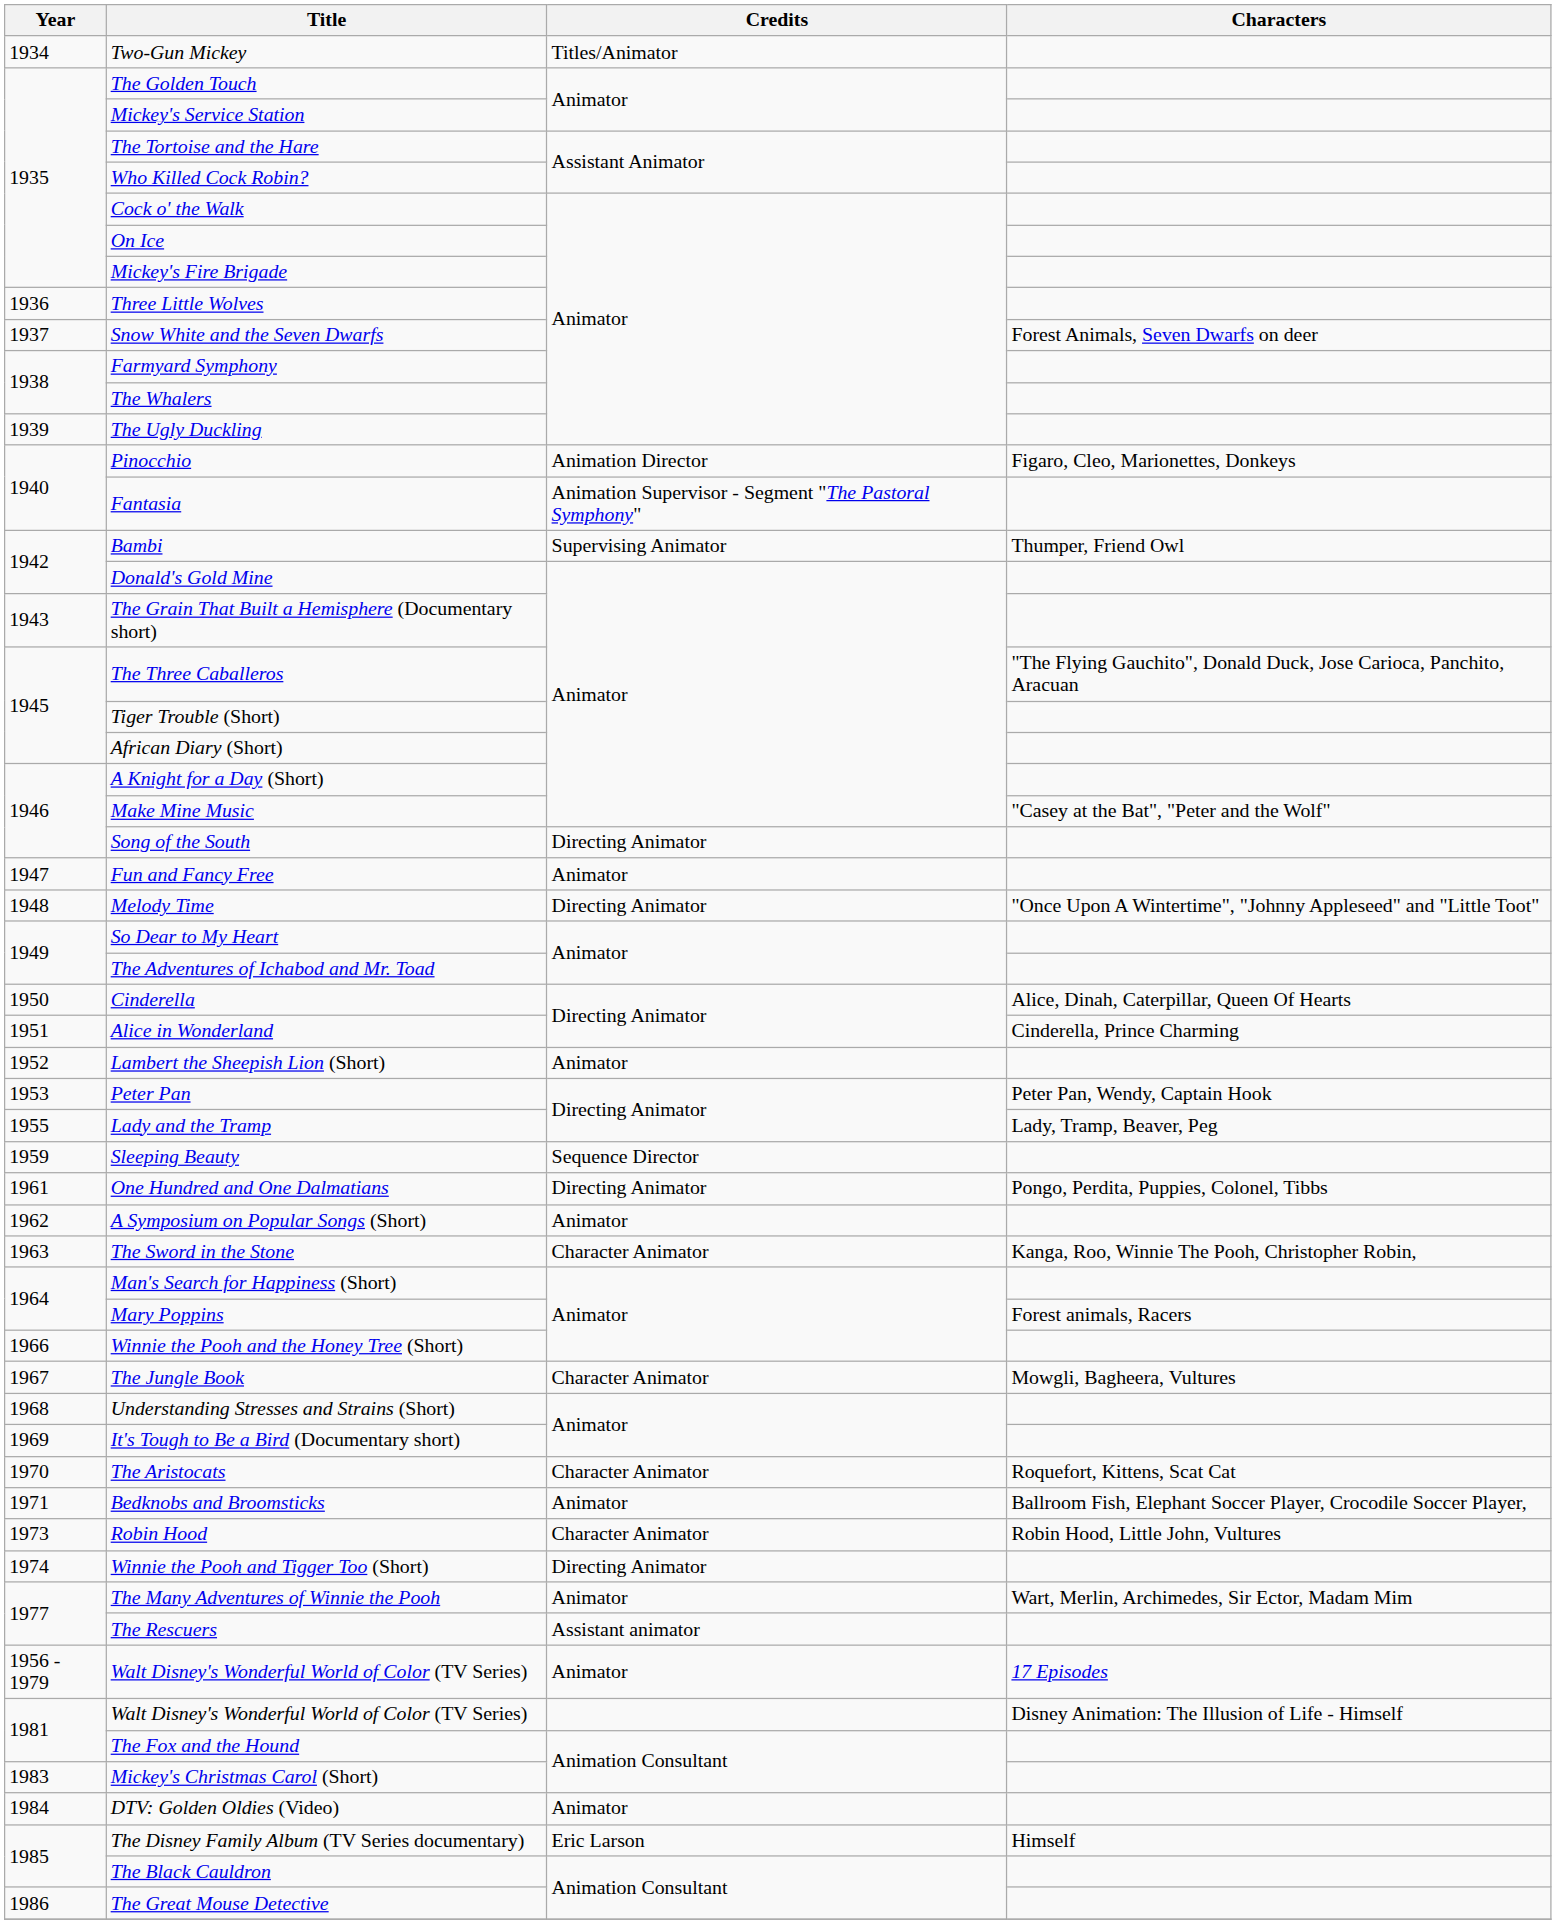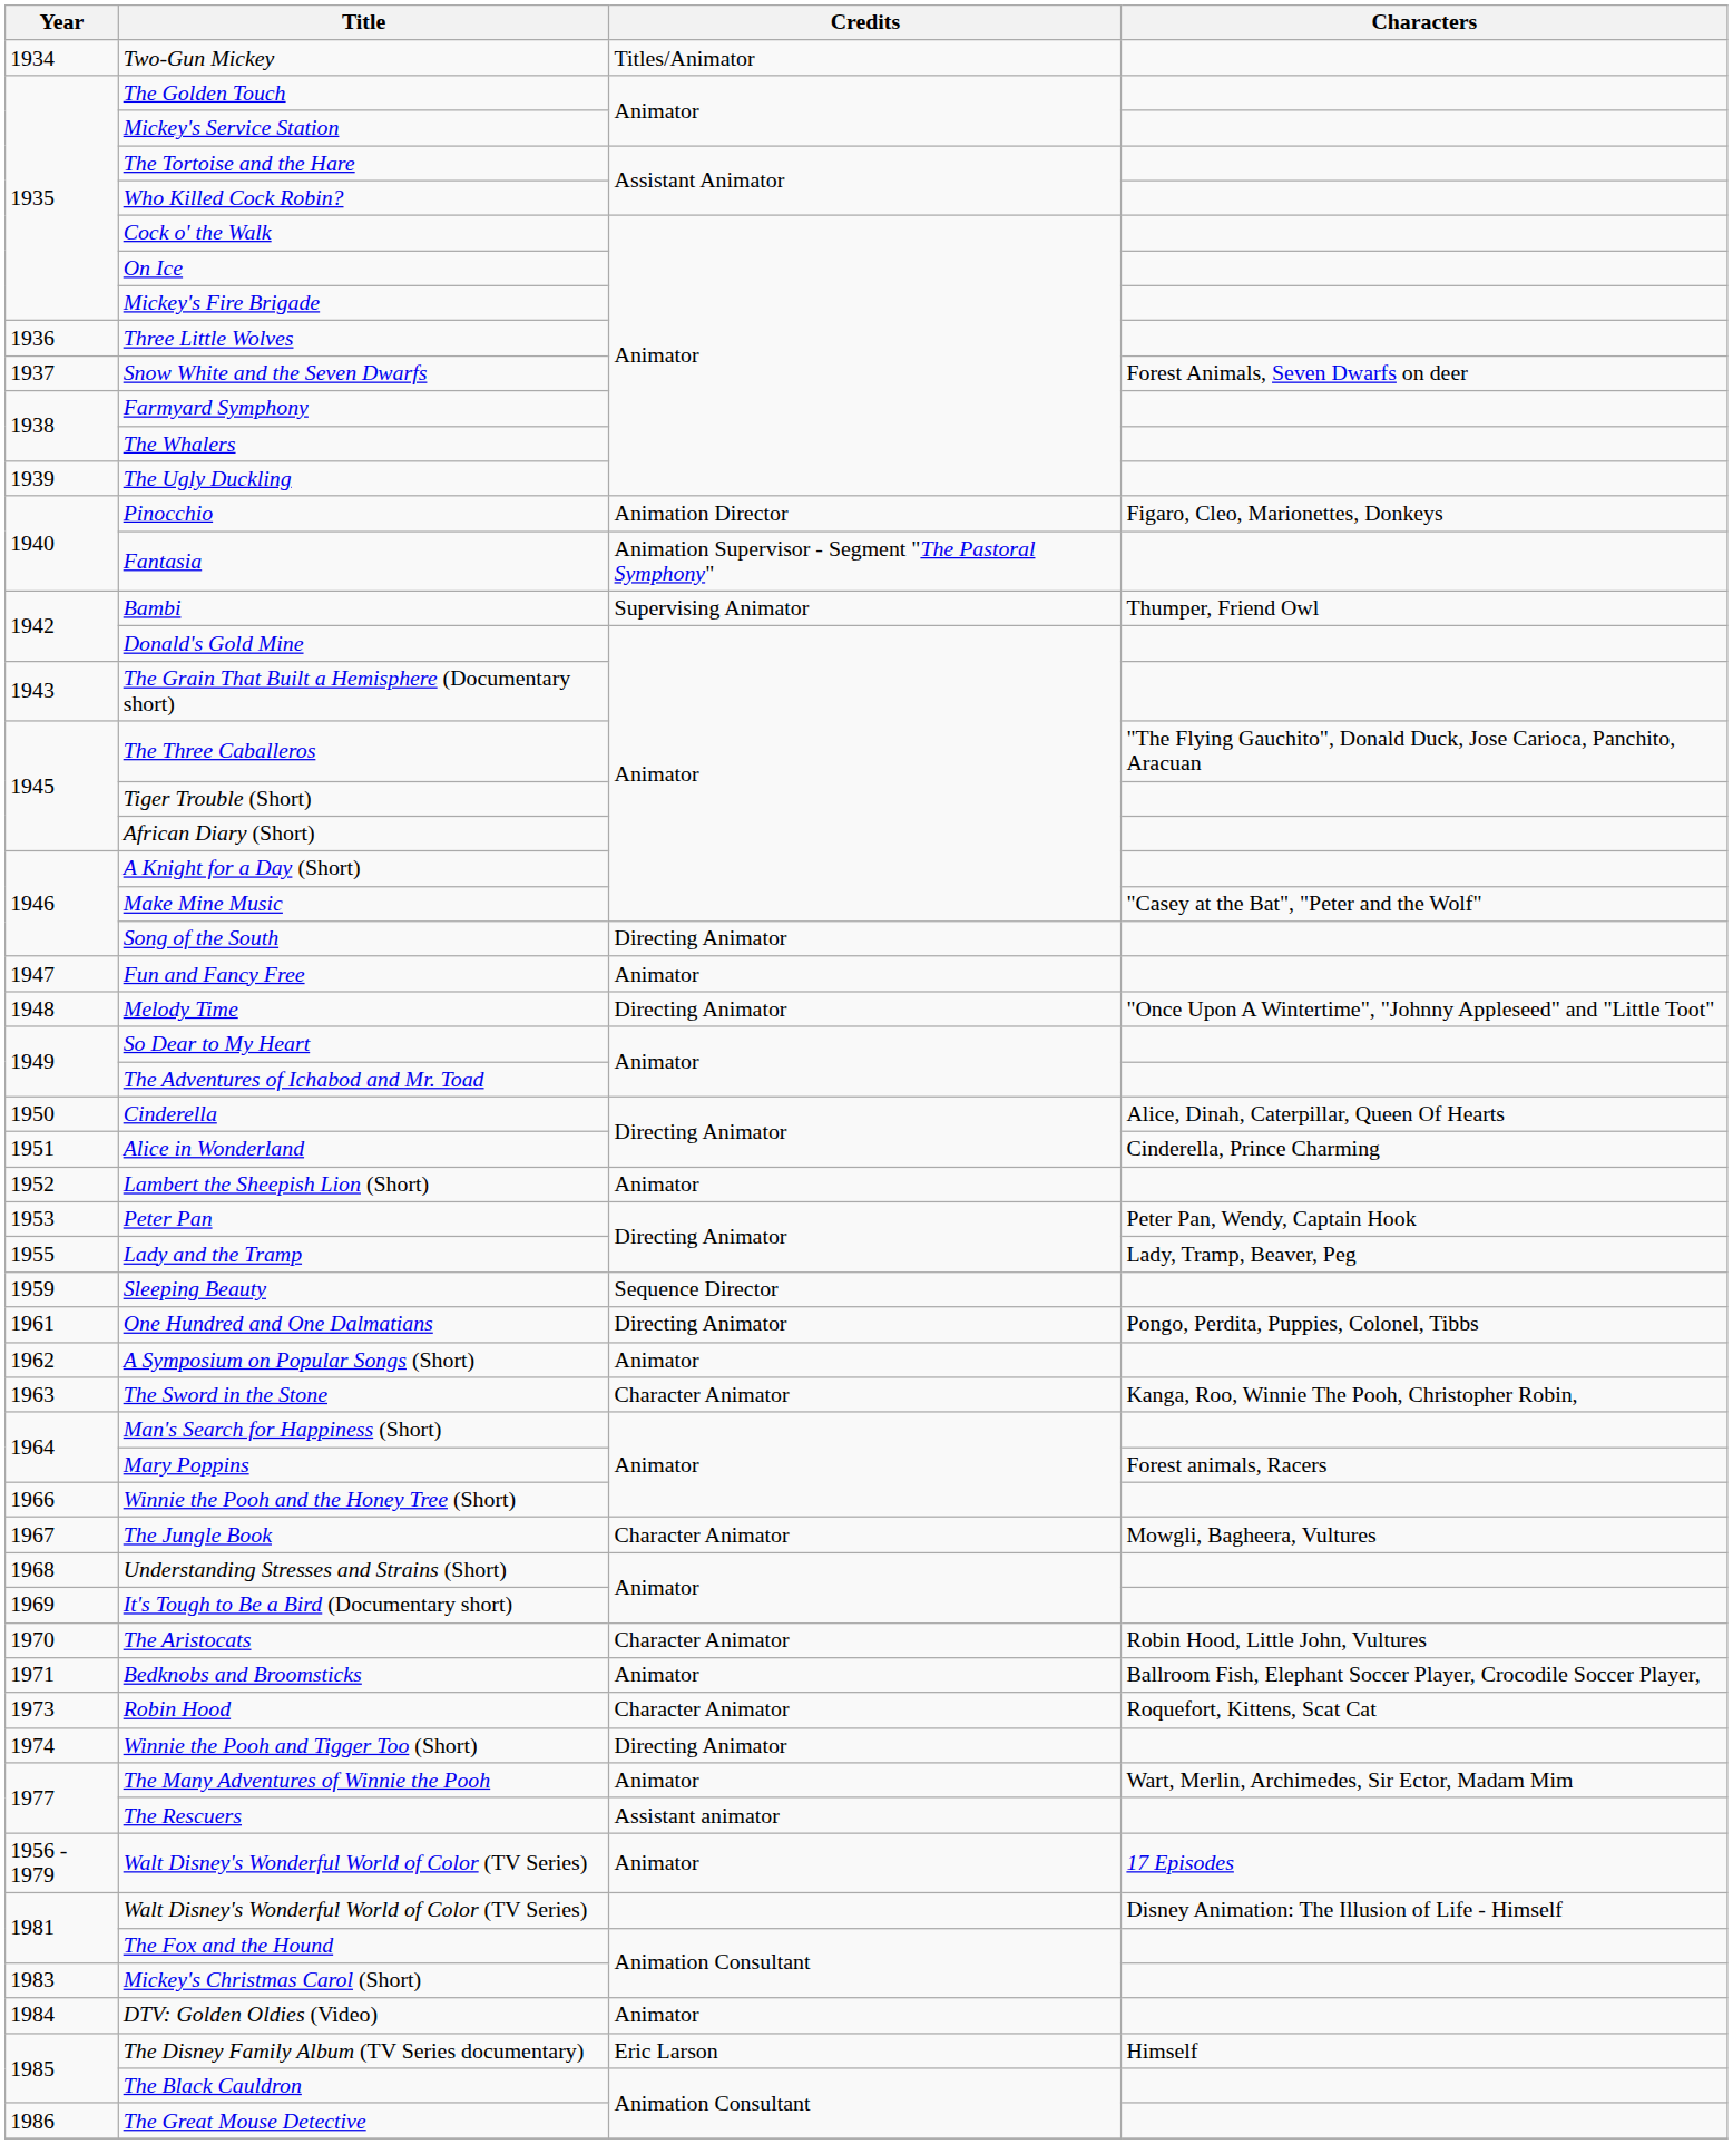 <table class="wikitable sortable">
 <tr>
 <th>Year</th>
 <th>Title</th>
 <th>Credits</th>
 <th>Characters</th>
 </tr>
 <tr>
 <td>1934</td>
 <td><em>Two-Gun Mickey </em></td>
 <td>Titles/Animator</td>
 <td></td>
 </tr>
 <tr>
 <td rowspan="7">1935</td>
 <td><em><a href='#'>The Golden Touch</a></em></td>
 <td rowspan="2">Animator</td>
 <td></td>
 </tr>
 <tr>
 <td><em><a href='#'>Mickey's Service Station</a></em></td>
 <td></td>
 </tr>
 <tr>
 <td><em><a href='#'>The Tortoise and the Hare</a></em></td>
 <td rowspan="2">Assistant Animator</td>
 <td></td>
 </tr>
 <tr>
 <td><em><a href='#'>Who Killed Cock Robin?</a></em></td>
 <td></td>
 </tr>
 <tr>
 <td><em><a href='#'>Cock o' the Walk</a></em></td>
 <td rowspan="8">Animator</td>
 <td></td>
 </tr>
 <tr>
 <td><em><a href='#'>On Ice</a></em></td>
 <td></td>
 </tr>
 <tr>
 <td><em><a href='#'>Mickey's Fire Brigade</a></em></td>
 <td></td>
 </tr>
 <tr>
 <td>1936</td>
 <td><em><a href='#'>Three Little Wolves</a></em></td>
 <td></td>
 </tr>
 <tr>
 <td>1937</td>
 <td><em><a href='#'>Snow White and the Seven Dwarfs</a></em></td>
 <td>Forest Animals, <a href='#'>Seven Dwarfs</a> on deer</td>
 </tr>
 <tr>
 <td rowspan="2">1938</td>
 <td><em><a href='#'>Farmyard Symphony</a></em></td>
 <td></td>
 </tr>
 <tr>
 <td><em><a href='#'>The Whalers</a></em></td>
 <td></td>
 </tr>
 <tr>
 <td>1939</td>
 <td><em><a href='#'>The Ugly Duckling</a></em></td>
 <td></td>
 </tr>
 <tr>
 <td rowspan="2">1940</td>
 <td><em><a href='#'>Pinocchio</a></em></td>
 <td>Animation Director</td>
 <td>Figaro, Cleo, Marionettes, Donkeys</td>
 </tr>
 <tr>
 <td><em><a href='#'>Fantasia</a></em></td>
 <td>Animation Supervisor - Segment "<em><a href='#'>The Pastoral Symphony</a></em>"</td>
 <td></td>
 </tr>
 <tr>
 <td rowspan="2">1942</td>
 <td><em><a href='#'>Bambi</a></em></td>
 <td>Supervising Animator</td>
 <td>Thumper, Friend Owl</td>
 </tr>
 <tr>
 <td><em><a href='#'>Donald's Gold Mine </a></em></td>
 <td rowspan="7">Animator</td>
 <td></td>
 </tr>
 <tr>
 <td>1943</td>
 <td><em><a href='#'>The Grain That Built a Hemisphere</a></em> (Documentary short)</td>
 <td></td>
 </tr>
 <tr>
 <td rowspan="3">1945</td>
 <td><em><a href='#'>The Three Caballeros</a></em></td>
 <td>"The Flying Gauchito", Donald Duck, Jose Carioca, Panchito, Aracuan</td>
 </tr>
 <tr>
 <td><em>Tiger Trouble</em> (Short)</td>
 <td></td>
 </tr>
 <tr>
 <td><em>African Diary</em> (Short)</td>
 <td></td>
 </tr>
 <tr>
 <td rowspan="3">1946</td>
 <td><em><a href='#'>A Knight for a Day</a></em> (Short)</td>
 <td></td>
 </tr>
 <tr>
 <td><em><a href='#'>Make Mine Music</a></em></td>
 <td>"Casey at the Bat", "Peter and the Wolf"</td>
 </tr>
 <tr>
 <td><em><a href='#'>Song of the South</a></em></td>
 <td>Directing Animator</td>
 <td></td>
 </tr>
 <tr>
 <td>1947</td>
 <td><em><a href='#'>Fun and Fancy Free</a></em></td>
 <td>Animator</td>
 <td></td>
 </tr>
 <tr>
 <td>1948</td>
 <td><em><a href='#'>Melody Time</a></em></td>
 <td>Directing Animator</td>
 <td>"Once Upon A Wintertime", "Johnny Appleseed" and "Little Toot"</td>
 </tr>
 <tr>
 <td rowspan="2">1949</td>
 <td><em><a href='#'>So Dear to My Heart</a></em></td>
 <td rowspan="2">Animator</td>
 <td></td>
 </tr>
 <tr>
 <td><em><a href='#'>The Adventures of Ichabod and Mr. Toad</a></em></td>
 <td></td>
 </tr>
 <tr>
 <td>1950</td>
 <td><em><a href='#'>Cinderella</a></em></td>
 <td rowspan="2">Directing Animator</td>
 <td>Alice, Dinah, Caterpillar, Queen Of Hearts</td>
 </tr>
 <tr>
 <td>1951</td>
 <td><em><a href='#'>Alice in Wonderland</a></em></td>
 <td>Cinderella, Prince Charming</td>
 </tr>
 <tr>
 <td>1952</td>
 <td><em><a href='#'>Lambert the Sheepish Lion</a></em> (Short)</td>
 <td>Animator</td>
 <td></td>
 </tr>
 <tr>
 <td>1953</td>
 <td><em><a href='#'>Peter Pan</a></em></td>
 <td rowspan="2">Directing Animator</td>
 <td>Peter Pan, Wendy, Captain Hook</td>
 </tr>
 <tr>
 <td>1955</td>
 <td><em><a href='#'>Lady and the Tramp</a></em></td>
 <td>Lady, Tramp, Beaver, Peg</td>
 </tr>
 <tr>
 <td>1959</td>
 <td><em><a href='#'>Sleeping Beauty</a></em></td>
 <td>Sequence Director</td>
 <td></td>
 </tr>
 <tr>
 <td>1961</td>
 <td><em><a href='#'>One Hundred and One Dalmatians</a></em></td>
 <td>Directing Animator</td>
 <td>Pongo, Perdita, Puppies, Colonel, Tibbs</td>
 </tr>
 <tr>
 <td>1962</td>
 <td><em><a href='#'>A Symposium on Popular Songs</a></em> (Short)</td>
 <td>Animator</td>
 <td></td>
 </tr>
 <tr>
 <td>1963</td>
 <td><em><a href='#'>The Sword in the Stone</a></em></td>
 <td>Character Animator</td>
 <td>Kanga, Roo, Winnie The Pooh, Christopher Robin,</td>
 </tr>
 <tr>
 <td rowspan="2">1964</td>
 <td><em><a href='#'>Man's Search for Happiness</a></em> (Short)</td>
 <td rowspan="3">Animator</td>
 <td></td>
 </tr>
 <tr>
 <td><em><a href='#'>Mary Poppins</a></em></td>
 <td>Forest animals, Racers</td>
 </tr>
 <tr>
 <td>1966</td>
 <td><em><a href='#'>Winnie the Pooh and the Honey Tree</a></em> (Short)</td>
 <td></td>
 </tr>
 <tr>
 <td>1967</td>
 <td><em><a href='#'>The Jungle Book</a></em></td>
 <td>Character Animator</td>
 <td>Mowgli, Bagheera, Vultures</td>
 </tr>
 <tr>
 <td>1968</td>
 <td><em>Understanding Stresses and Strains</em> (Short)</td>
 <td rowspan="2">Animator</td>
 <td></td>
 </tr>
 <tr>
 <td>1969</td>
 <td><em><a href='#'>It's Tough to Be a Bird</a></em> (Documentary short)</td>
 <td></td>
 </tr>
 <tr>
 <td>1970</td>
 <td><em><a href='#'>The Aristocats</a></em></td>
 <td>Character Animator</td>
-<td>Roquefort, Kittens, Scat Cat</td>
+<td>Robin Hood, Little John, Vultures</td>
 </tr>
 <tr>
 <td>1971</td>
 <td><em><a href='#'>Bedknobs and Broomsticks</a></em></td>
 <td>Animator</td>
 <td>Ballroom Fish, Elephant Soccer Player, Crocodile Soccer Player,</td>
 </tr>
 <tr>
 <td>1973</td>
 <td><em><a href='#'>Robin Hood</a></em></td>
 <td>Character Animator</td>
-<td>Robin Hood, Little John, Vultures</td>
+<td>Roquefort, Kittens, Scat Cat</td>
 </tr>
 <tr>
 <td>1974</td>
 <td><em><a href='#'>Winnie the Pooh and Tigger Too</a></em> (Short)</td>
 <td>Directing Animator</td>
 <td></td>
 </tr>
 <tr>
 <td rowspan="2">1977</td>
 <td><em><a href='#'>The Many Adventures of Winnie the Pooh</a></em></td>
 <td>Animator</td>
 <td>Wart, Merlin, Archimedes, Sir Ector, Madam Mim</td>
 </tr>
 <tr>
 <td><em><a href='#'>The Rescuers</a></em></td>
 <td>Assistant animator</td>
 <td></td>
 </tr>
 <tr>
 <td>1956 - 1979</td>
 <td><em><a href='#'>Walt Disney's Wonderful World of Color</a></em> (TV Series)</td>
 <td>Animator</td>
 <td><em><a href='#'>17 Episodes</a></em></td>
 </tr>
 <tr>
 <td rowspan="2">1981</td>
 <td><em>Walt Disney's Wonderful World of Color</em> (TV Series)</td>
 <td></td>
 <td>Disney Animation: The Illusion of Life - Himself</td>
 </tr>
 <tr>
 <td><em><a href='#'>The Fox and the Hound</a></em></td>
 <td rowspan="2">Animation Consultant</td>
 <td></td>
 </tr>
 <tr>
 <td>1983</td>
 <td><em><a href='#'>Mickey's Christmas Carol</a></em> (Short)</td>
 <td></td>
 </tr>
 <tr>
 <td>1984</td>
 <td><em>DTV: Golden Oldies</em> (Video)</td>
 <td>Animator</td>
 <td></td>
 </tr>
 <tr>
 <td rowspan="2">1985</td>
 <td><em>The Disney Family Album</em> (TV Series documentary)</td>
 <td>Eric Larson</td>
 <td>Himself</td>
 </tr>
 <tr>
 <td><em><a href='#'>The Black Cauldron</a></em></td>
 <td rowspan="2">Animation Consultant</td>
 <td></td>
 </tr>
 <tr>
 <td>1986</td>
 <td><em><a href='#'>The Great Mouse Detective</a></em></td>
 <td></td>
 </tr>
 <tr>
 </tr>
 </table>
